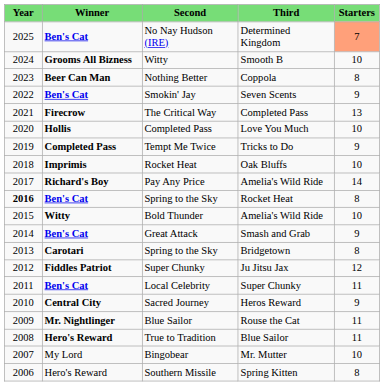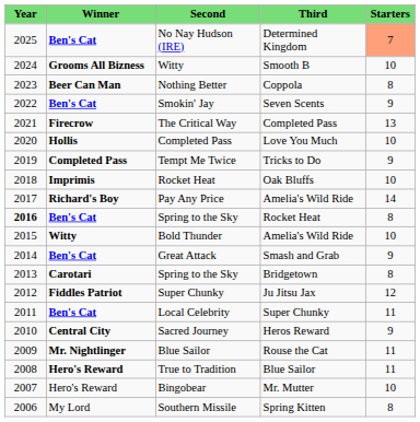 <table class = "wikitable sortable" | border="1" cellpadding="0" style="border-collapse: collapse; font-size:90%">
 <tr bgcolor="#77dd77" align="center">
 <td width="45px"><strong>Year</strong> <br></td>
 <td width="130px"><strong>Winner</strong> <br></td>
 <td width="125px"><strong>Second</strong> <br></td>
 <td width="125px"><strong>Third</strong> <br></td>
 <td width="55px"><strong>Starters</strong></td>
 </tr>
 <tr>
 <td align="center">2025</td>
 <td><strong><a href='#'>Ben's Cat</a></strong></td>
 <td>No Nay Hudson <a href='#'>(IRE)</a></td>
 <td>Determined Kingdom</td>
 <td align="center" style="background: lightsalmon;">7</td>
 </tr>
 <tr>
 <td align="center">2024</td>
 <td><strong>Grooms All Bizness</strong></td>
 <td>Witty</td>
 <td>Smooth B</td>
 <td align="center">10</td>
 </tr>
 <tr>
 <td align="center">2023</td>
 <td><strong>Beer Can Man</strong></td>
 <td>Nothing Better</td>
 <td>Coppola</td>
 <td align="center">8</td>
 </tr>
 <tr>
 <td align=center>2022</td>
 <td><strong><a href='#'>Ben's Cat</a></strong></td>
 <td>Smokin' Jay</td>
 <td>Seven Scents</td>
 <td align=center>9</td>
 </tr>
 <tr>
 <td align=center>2021</td>
 <td><strong>Firecrow</strong></td>
 <td>The Critical Way</td>
 <td>Completed Pass</td>
 <td align=center>13</td>
 </tr>
 <tr>
 <td align=center>2020</td>
 <td><strong>Hollis</strong></td>
 <td>Completed Pass</td>
 <td>Love You Much</td>
 <td align=center>10</td>
 </tr>
 <tr>
 <td align=center>2019</td>
 <td><strong>Completed Pass</strong></td>
 <td>Tempt Me Twice</td>
 <td>Tricks to Do</td>
 <td align=center>9</td>
 </tr>
 <tr>
 <td align=center>2018</td>
 <td><strong>Imprimis</strong></td>
 <td>Rocket Heat</td>
 <td>Oak Bluffs</td>
 <td align=center>10</td>
 </tr>
 <tr>
 <td align=center>2017</td>
 <td><strong>Richard's Boy</strong></td>
 <td>Pay Any Price</td>
 <td>Amelia's Wild Ride</td>
 <td align=center>14</td>
 </tr>
 <tr>
 <td align=center><strong>2016</strong></td>
 <td><strong><a href='#'>Ben's Cat</a></strong></td>
 <td>Spring to the Sky</td>
 <td>Rocket Heat</td>
 <td align=center>8</td>
 </tr>
 <tr>
 <td align=center>2015</td>
 <td><strong>Witty</strong></td>
 <td>Bold Thunder</td>
 <td>Amelia's Wild Ride</td>
 <td align=center>10</td>
 </tr>
 <tr>
 <td align=center>2014</td>
 <td><strong><a href='#'>Ben's Cat</a></strong></td>
 <td>Great Attack</td>
 <td>Smash and Grab</td>
 <td align=center>9</td>
 </tr>
 <tr>
 <td align=center>2013</td>
 <td><strong>Carotari</strong></td>
 <td>Spring to the Sky</td>
 <td>Bridgetown</td>
 <td align=center>8</td>
 </tr>
 <tr>
 <td align=center>2012</td>
 <td><strong>Fiddles Patriot</strong></td>
 <td>Super Chunky</td>
 <td>Ju Jitsu Jax</td>
 <td align=center>12</td>
 </tr>
 <tr>
 <td align=center>2011</td>
 <td><strong><a href='#'>Ben's Cat</a></strong></td>
 <td>Local Celebrity</td>
 <td>Super Chunky</td>
 <td align=center>11</td>
 </tr>
 <tr>
 <td align=center>2010</td>
 <td><strong>Central City</strong></td>
 <td>Sacred Journey</td>
 <td>Heros Reward</td>
 <td align=center>9</td>
 </tr>
 <tr>
 <td align=center>2009</td>
 <td><strong>Mr. Nightlinger</strong></td>
 <td>Blue Sailor</td>
 <td>Rouse the Cat</td>
 <td align=center>11</td>
 </tr>
 <tr>
 <td align=center>2008</td>
 <td><strong>Hero's Reward</strong></td>
 <td>True to Tradition</td>
 <td>Blue Sailor</td>
 <td align=center>11</td>
 </tr>
 <tr>
 <td align=center>2007</td>
-<td>My Lord</td>
+<td>Hero's Reward</td>
 <td>Bingobear</td>
 <td>Mr. Mutter</td>
 <td align=center>10</td>
 </tr>
 <tr>
 <td align=center>2006</td>
-<td>Hero's Reward</td>
+<td>My Lord</td>
 <td>Southern Missile</td>
 <td>Spring Kitten</td>
 <td align=center>8</td>
 </tr>
 </table>
